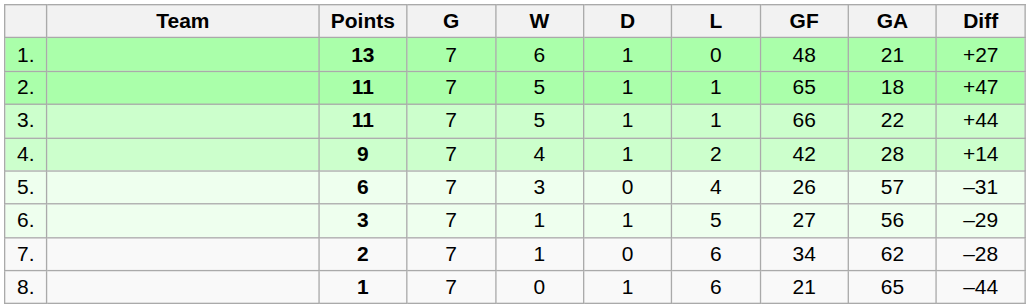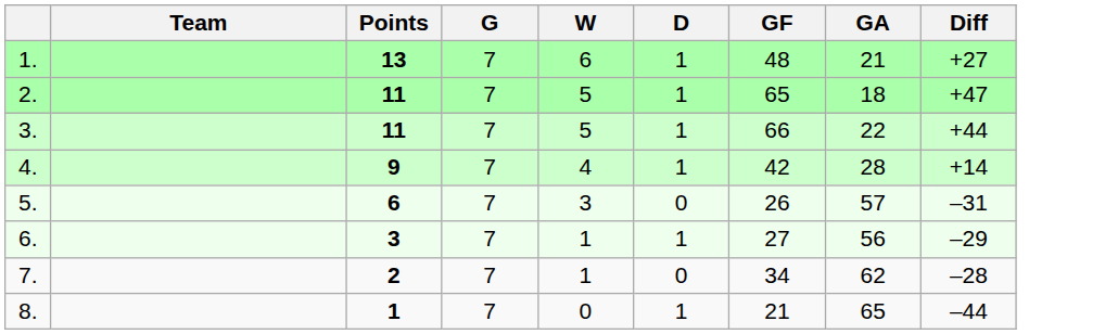 <table class=wikitable style="text-align:center">
 <tr bgcolor="#DCDCDC">
 <th width="25"></th>
 <th width="200">Team</th>
 <th width="60">Points</th>
 <th width="60">G</th>
 <th width="60">W</th>
 <th width="60">D</th>
-<th width="60">L</th>
 <th width="60">GF</th>
 <th width="60">GA</th>
 <th width="60">Diff</th>
 </tr>
 <tr bgcolor=#AAFFAA>
 <td>1.</td>
 <td align=left></td>
 <td><strong>13</strong></td>
 <td>7</td>
 <td>6</td>
 <td>1</td>
-<td>0</td>
 <td>48</td>
 <td>21</td>
 <td>+27</td>
 </tr>
 <tr bgcolor=#AAFFAA>
 <td>2.</td>
 <td align=left></td>
 <td><strong>11</strong></td>
 <td>7</td>
 <td>5</td>
-<td>1</td>
 <td>1</td>
 <td>65</td>
 <td>18</td>
 <td>+47</td>
 </tr>
 <tr bgcolor=#CCFFCC>
 <td>3.</td>
 <td align=left></td>
 <td><strong>11</strong></td>
 <td>7</td>
 <td>5</td>
 <td>1</td>
-<td>1</td>
 <td>66</td>
 <td>22</td>
 <td>+44</td>
 </tr>
 <tr bgcolor=#CCFFCC>
 <td>4.</td>
 <td align=left></td>
 <td><strong>9</strong></td>
 <td>7</td>
 <td>4</td>
 <td>1</td>
-<td>2</td>
 <td>42</td>
 <td>28</td>
 <td>+14</td>
 </tr>
 <tr bgcolor=#EEFFEE>
 <td>5.</td>
 <td align=left></td>
 <td><strong>6</strong></td>
 <td>7</td>
 <td>3</td>
 <td>0</td>
-<td>4</td>
 <td>26</td>
 <td>57</td>
 <td>–31</td>
 </tr>
 <tr bgcolor=#EEFFEE>
 <td>6.</td>
 <td align=left></td>
 <td><strong>3</strong></td>
 <td>7</td>
 <td>1</td>
 <td>1</td>
-<td>5</td>
 <td>27</td>
 <td>56</td>
 <td>–29</td>
 </tr>
 <tr>
 <td>7.</td>
 <td align=left></td>
 <td><strong>2</strong></td>
 <td>7</td>
 <td>1</td>
 <td>0</td>
-<td>6</td>
 <td>34</td>
 <td>62</td>
 <td>–28</td>
 </tr>
 <tr>
 <td>8.</td>
 <td align=left></td>
 <td><strong>1</strong></td>
 <td>7</td>
 <td>0</td>
 <td>1</td>
-<td>6</td>
 <td>21</td>
 <td>65</td>
 <td>–44</td>
 </tr>
 </table>
